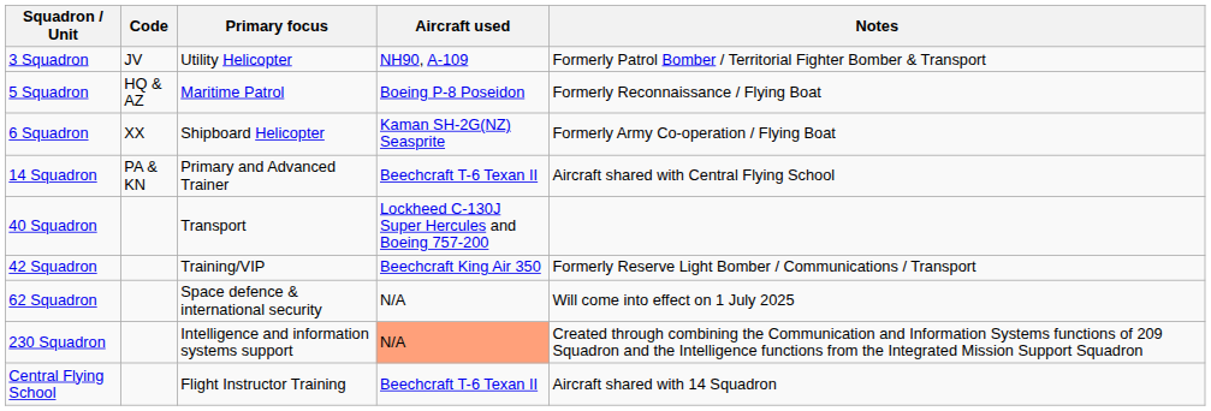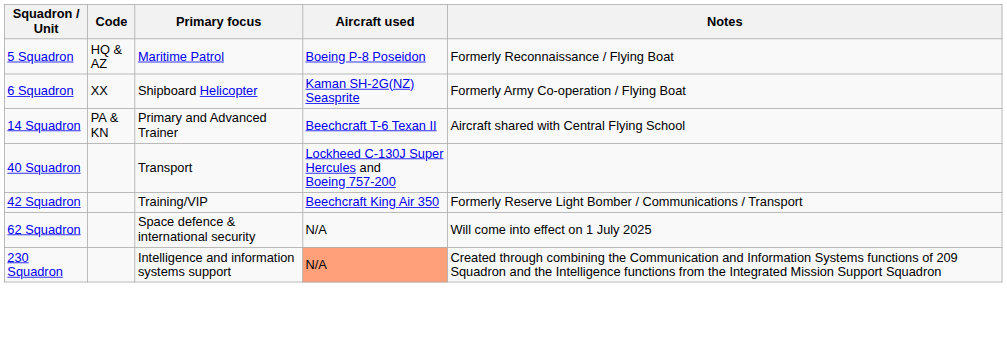 <table class="wikitable sortable">
 <tr>
 <th>Squadron / Unit</th>
 <th>Code</th>
 <th>Primary focus</th>
 <th>Aircraft used</th>
 <th>Notes</th>
-</tr>
-<tr>
-<td><a href='#'>3 Squadron</a></td>
-<td>JV</td>
-<td>Utility <a href='#'>Helicopter</a></td>
-<td><a href='#'>NH90</a>, <a href='#'>A-109</a></td>
-<td>Formerly Patrol <a href='#'>Bomber</a> / Territorial Fighter Bomber & Transport</td>
 </tr>
 <tr>
 <td><a href='#'>5 Squadron</a></td>
 <td>HQ & AZ</td>
 <td><a href='#'>Maritime Patrol</a></td>
 <td><a href='#'>Boeing P-8 Poseidon</a></td>
 <td>Formerly Reconnaissance / Flying Boat</td>
 </tr>
 <tr>
 <td><a href='#'>6 Squadron</a></td>
 <td>XX</td>
 <td>Shipboard <a href='#'>Helicopter</a></td>
 <td><a href='#'>Kaman SH-2G(NZ) Seasprite</a></td>
 <td>Formerly Army Co-operation / Flying Boat</td>
 </tr>
 <tr>
 <td><a href='#'>14 Squadron</a></td>
 <td>PA & KN</td>
 <td>Primary and Advanced Trainer</td>
 <td><a href='#'>Beechcraft T-6 Texan II</a></td>
 <td>Aircraft shared with Central Flying School</td>
 </tr>
 <tr>
 <td><a href='#'>40 Squadron</a></td>
 <td></td>
 <td>Transport</td>
 <td><a href='#'>Lockheed C-130J Super Hercules</a> and <br> <a href='#'>Boeing 757-200</a></td>
 <td></td>
 </tr>
 <tr>
 <td><a href='#'>42 Squadron</a></td>
 <td></td>
 <td>Training/VIP</td>
 <td><a href='#'>Beechcraft King Air 350</a></td>
 <td>Formerly Reserve Light Bomber / Communications / Transport</td>
 </tr>
 <tr>
 <td><a href='#'>62 Squadron</a></td>
 <td></td>
 <td>Space defence & international security</td>
 <td>N/A</td>
 <td>Will come into effect on 1 July 2025</td>
 </tr>
 <tr>
 <td><a href='#'>230 Squadron</a></td>
 <td></td>
 <td>Intelligence and information systems support</td>
 <td style="background: lightsalmon;">N/A</td>
 <td>Created through combining the Communication and Information Systems functions of 209 Squadron and the Intelligence functions from the Integrated Mission Support Squadron</td>
 </tr>
-<tr>
-<td><a href='#'>Central Flying School</a></td>
-<td></td>
-<td>Flight Instructor Training</td>
-<td><a href='#'>Beechcraft T-6 Texan II</a></td>
-<td>Aircraft shared with 14 Squadron</td>
-</tr>
 </table>
